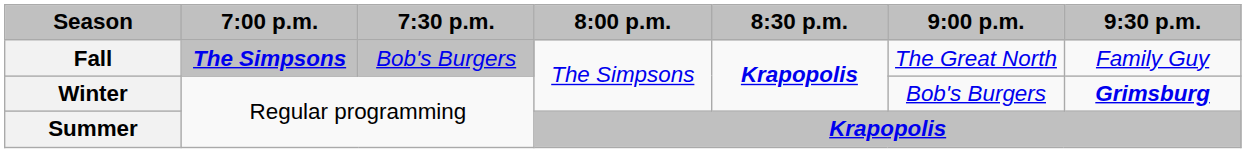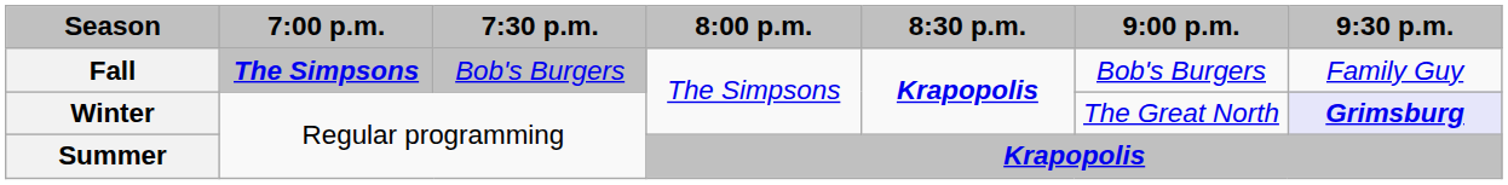 <table class="wikitable" style="width:100%;margin-right:0;text-align:center">
 <tr>
 <th style="background-color:#C0C0C0;text-align:center;width:11.5%;">Season</th>
 <th style="background-color:#C0C0C0;text-align:center;width:11.5%;">7:00 p.m.</th>
 <th style="background-color:#C0C0C0;text-align:center;width:11.5%;">7:30 p.m.</th>
 <th style="background-color:#C0C0C0;text-align:center;width:11.5%;">8:00 p.m.</th>
 <th style="background-color:#C0C0C0;text-align:center;width:11.5%;">8:30 p.m.</th>
 <th style="background-color:#C0C0C0;text-align:center;width:11.5%;">9:00 p.m.</th>
 <th style="background-color:#C0C0C0;text-align:center;width:11.5%;">9:30 p.m.</th>
 </tr>
 <tr>
 <th>Fall</th>
 <td style="background:#C0C0C0;"><strong><em><a href='#'>The Simpsons</a></em> </strong></td>
 <td style="background:#C0C0C0;"><em><a href='#'>Bob's Burgers</a></em> </td>
 <td rowspan="2"><em><a href='#'>The Simpsons</a></em></td>
 <td rowspan="2"><strong><em><a href='#'>Krapopolis</a></em></strong></td>
-<td><em><a href='#'>The Great North</a></em></td>
+<td><em><a href='#'>Bob's Burgers</a></em></td>
 <td><em><a href='#'>Family Guy</a></em></td>
 </tr>
 <tr>
 <th>Winter</th>
 <td colspan="2" rowspan="2">Regular programming</td>
-<td><em><a href='#'>Bob's Burgers</a></em></td>
-<td><strong><em><a href='#'>Grimsburg</a></em></strong></td>
+<td><em><a href='#'>The Great North</a></em></td>
+<td style="background: lavender;"><strong><em><a href='#'>Grimsburg</a></em></strong></td>
 </tr>
 <tr>
 <th>Summer</th>
 <td colspan="4" style="background:#C0C0C0;"><strong><em><a href='#'>Krapopolis</a></em></strong> </td>
 </tr>
 </table>
